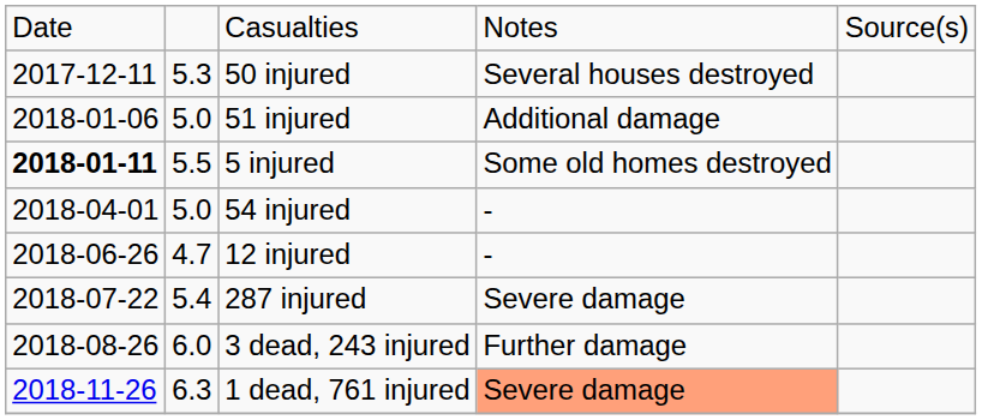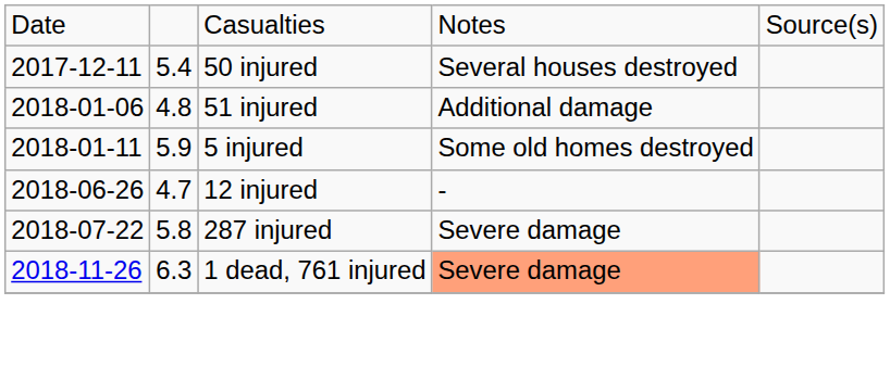 <table class="wikitable floatright">
 <tr>
 <td>Date</td>
 <td></td>
 <td>Casualties</td>
 <td>Notes</td>
 <td>Source(s)</td>
 </tr>
 <tr>
 <td>2017-12-11</td>
-<td>5.3</td>
+<td>5.4</td>
 <td>50 injured</td>
 <td>Several houses destroyed</td>
 <td></td>
 </tr>
 <tr>
 <td>2018-01-06</td>
-<td>5.0</td>
+<td>4.8</td>
 <td>51 injured</td>
 <td>Additional damage</td>
 <td></td>
 </tr>
 <tr>
-<td><strong>2018-01-11</strong></td>
-<td>5.5</td>
+<td>2018-01-11</td>
+<td>5.9</td>
 <td>5 injured</td>
 <td>Some old homes destroyed</td>
-<td></td>
-</tr>
-<tr>
-<td>2018-04-01</td>
-<td>5.0</td>
-<td>54 injured</td>
-<td>-</td>
 <td></td>
 </tr>
 <tr>
 <td>2018-06-26</td>
 <td>4.7</td>
 <td>12 injured</td>
 <td>-</td>
 <td></td>
 </tr>
 <tr>
 <td>2018-07-22</td>
-<td>5.4</td>
+<td>5.8</td>
 <td>287 injured</td>
 <td>Severe damage</td>
-<td></td>
-</tr>
-<tr>
-<td>2018-08-26</td>
-<td>6.0</td>
-<td>3 dead, 243 injured</td>
-<td>Further damage</td>
 <td></td>
 </tr>
 <tr>
 <td><a href='#'>2018-11-26</a></td>
 <td>6.3</td>
 <td>1 dead, 761 injured</td>
 <td style="background: lightsalmon;">Severe damage</td>
 <td></td>
 </tr>
 <tr>
 </tr>
 </table>
